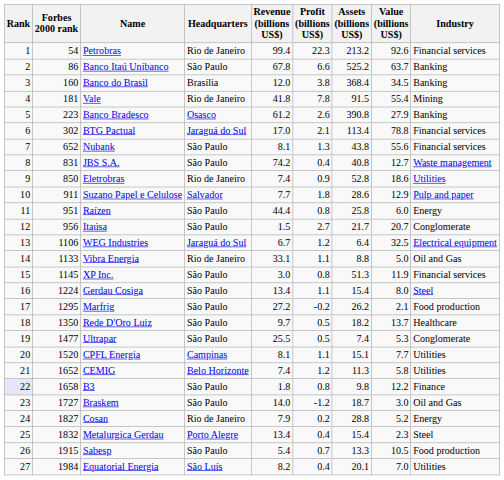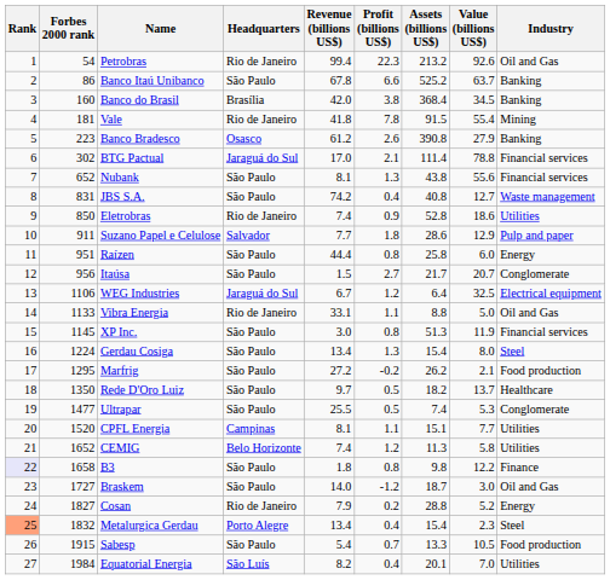 <table class="wikitable sortable" style="text-align:right;">
 <tr>
 <th align="center">Rank</th>
 <th align="center">Forbes <br>2000 rank</th>
 <th align="center">Name</th>
 <th align="center">Headquarters</th>
 <th align="center">Revenue<br>(billions <br>US$)</th>
 <th align="center">Profit<br>(billions <br>US$)</th>
 <th align="center">Assets<br>(billions <br>US$)</th>
 <th align="center">Value<br>(billions <br>US$)</th>
 <th align="center">Industry</th>
 </tr>
 <tr>
 <td>1</td>
 <td>54</td>
 <td align="left"><a href='#'>Petrobras</a></td>
 <td align="left">Rio de Janeiro</td>
 <td>99.4</td>
 <td>22.3</td>
 <td>213.2</td>
 <td>92.6</td>
-<td align="left">Financial services</td>
+<td align="left">Oil and Gas</td>
 </tr>
 <tr>
 <td>2</td>
 <td>86</td>
 <td align="left"><a href='#'>Banco Itaú Unibanco</a></td>
 <td align="left">São Paulo</td>
 <td>67.8</td>
 <td>6.6</td>
 <td>525.2</td>
 <td>63.7</td>
 <td align="left">Banking</td>
 </tr>
 <tr>
 <td>3</td>
 <td>160</td>
 <td align="left"><a href='#'>Banco do Brasil</a></td>
 <td align="left">Brasília</td>
-<td>12.0</td>
+<td>42.0</td>
 <td>3.8</td>
 <td>368.4</td>
 <td>34.5</td>
 <td align="left">Banking</td>
 </tr>
 <tr>
 <td>4</td>
 <td>181</td>
 <td align="left"><a href='#'>Vale</a></td>
 <td align="left">Rio de Janeiro</td>
 <td>41.8</td>
 <td>7.8</td>
 <td>91.5</td>
 <td>55.4</td>
 <td align="left">Mining</td>
 </tr>
 <tr>
 <td>5</td>
 <td>223</td>
 <td align="left"><a href='#'>Banco Bradesco</a></td>
 <td align="left"><a href='#'>Osasco</a></td>
 <td>61.2</td>
 <td>2.6</td>
 <td>390.8</td>
 <td>27.9</td>
 <td align="left">Banking</td>
 </tr>
 <tr>
 <td>6</td>
 <td>302</td>
 <td align="left"><a href='#'>BTG Pactual</a></td>
 <td align="left"><a href='#'>Jaraguá do Sul</a></td>
 <td>17.0</td>
 <td>2.1</td>
-<td>113.4</td>
+<td>111.4</td>
 <td>78.8</td>
 <td align="left">Financial services</td>
 </tr>
 <tr>
 <td>7</td>
 <td>652</td>
 <td align="left"><a href='#'>Nubank</a></td>
 <td align="left">São Paulo</td>
 <td>8.1</td>
 <td>1.3</td>
 <td>43.8</td>
 <td>55.6</td>
 <td align="left">Financial services</td>
 </tr>
 <tr>
 <td>8</td>
 <td>831</td>
 <td align="left"><a href='#'>JBS S.A.</a></td>
 <td align="left">São Paulo</td>
 <td>74.2</td>
 <td>0.4</td>
 <td>40.8</td>
 <td>12.7</td>
 <td align="left"><a href='#'>Waste management</a></td>
 </tr>
 <tr>
 <td>9</td>
 <td>850</td>
 <td align="left"><a href='#'>Eletrobras</a></td>
 <td align="left">Rio de Janeiro</td>
 <td>7.4</td>
 <td>0.9</td>
 <td>52.8</td>
 <td>18.6</td>
 <td align="left"><a href='#'>Utilities</a></td>
 </tr>
 <tr>
 <td>10</td>
 <td>911</td>
 <td align="left"><a href='#'>Suzano Papel e Celulose</a></td>
 <td align="left"><a href='#'>Salvador</a></td>
 <td>7.7</td>
 <td>1.8</td>
 <td>28.6</td>
 <td>12.9</td>
 <td align="left"><a href='#'>Pulp and paper</a></td>
 </tr>
 <tr>
 <td>11</td>
 <td>951</td>
 <td align="left"><a href='#'>Raízen</a></td>
 <td align="left">São Paulo</td>
 <td>44.4</td>
 <td>0.8</td>
 <td>25.8</td>
 <td>6.0</td>
 <td align="left">Energy</td>
 </tr>
 <tr>
 <td>12</td>
 <td>956</td>
 <td align="left"><a href='#'>Itaúsa</a></td>
 <td align="left">São Paulo</td>
 <td>1.5</td>
 <td>2.7</td>
 <td>21.7</td>
 <td>20.7</td>
 <td align="left">Conglomerate</td>
 </tr>
 <tr>
 <td>13</td>
 <td>1106</td>
 <td align="left"><a href='#'>WEG Industries</a></td>
 <td align="left"><a href='#'>Jaraguá do Sul</a></td>
 <td>6.7</td>
 <td>1.2</td>
 <td>6.4</td>
 <td>32.5</td>
 <td align="left"><a href='#'>Electrical equipment</a></td>
 </tr>
 <tr>
 <td>14</td>
 <td>1133</td>
 <td align="left"><a href='#'>Vibra Energia</a></td>
 <td align="left">Rio de Janeiro</td>
 <td>33.1</td>
 <td>1.1</td>
 <td>8.8</td>
 <td>5.0</td>
 <td align="left">Oil and Gas</td>
 </tr>
 <tr>
 <td>15</td>
 <td>1145</td>
 <td align="left"><a href='#'>XP Inc.</a></td>
 <td align="left">São Paulo</td>
 <td>3.0</td>
 <td>0.8</td>
 <td>51.3</td>
 <td>11.9</td>
 <td align="left">Financial services</td>
 </tr>
 <tr>
 <td>16</td>
 <td>1224</td>
 <td align="left"><a href='#'>Gerdau Cosiga</a></td>
 <td align="left">São Paulo</td>
 <td>13.4</td>
-<td>1.1</td>
+<td>1.3</td>
 <td>15.4</td>
 <td>8.0</td>
 <td align="left"><a href='#'>Steel</a></td>
 </tr>
 <tr>
 <td>17</td>
 <td>1295</td>
 <td align="left"><a href='#'>Marfrig</a></td>
 <td align="left">São Paulo</td>
 <td>27.2</td>
 <td>-0.2</td>
 <td>26.2</td>
 <td>2.1</td>
 <td align="left">Food production</td>
 </tr>
 <tr>
 <td>18</td>
 <td>1350</td>
 <td align="left"><a href='#'>Rede D'Oro Luiz</a></td>
 <td align="left">São Paulo</td>
 <td>9.7</td>
 <td>0.5</td>
 <td>18.2</td>
 <td>13.7</td>
 <td align="left">Healthcare</td>
 </tr>
 <tr>
 <td>19</td>
 <td>1477</td>
 <td align="left"><a href='#'>Ultrapar</a></td>
 <td align="left">São Paulo</td>
 <td>25.5</td>
 <td>0.5</td>
 <td>7.4</td>
 <td>5.3</td>
 <td align="left">Conglomerate</td>
 </tr>
 <tr>
 <td>20</td>
 <td>1520</td>
 <td align="left"><a href='#'>CPFL Energia</a></td>
 <td align="left"><a href='#'>Campinas</a></td>
 <td>8.1</td>
 <td>1.1</td>
 <td>15.1</td>
 <td>7.7</td>
 <td align="left">Utilities</td>
 </tr>
 <tr>
 <td>21</td>
 <td>1652</td>
 <td align="left"><a href='#'>CEMIG</a></td>
 <td align="left"><a href='#'>Belo Horizonte</a></td>
 <td>7.4</td>
 <td>1.2</td>
 <td>11.3</td>
 <td>5.8</td>
 <td align="left">Utilities</td>
 </tr>
 <tr>
 <td style="background: lavender;">22</td>
 <td>1658</td>
 <td align="left"><a href='#'>B3</a></td>
 <td align="left">São Paulo</td>
 <td>1.8</td>
 <td>0.8</td>
 <td>9.8</td>
 <td>12.2</td>
 <td align="left">Finance</td>
 </tr>
 <tr>
 <td>23</td>
 <td>1727</td>
 <td align="left"><a href='#'>Braskem</a></td>
 <td align="left">São Paulo</td>
 <td>14.0</td>
 <td>-1.2</td>
 <td>18.7</td>
 <td>3.0</td>
 <td align="left">Oil and Gas</td>
 </tr>
 <tr>
 <td>24</td>
 <td>1827</td>
 <td align="left"><a href='#'>Cosan</a></td>
 <td align="left">Rio de Janeiro</td>
 <td>7.9</td>
 <td>0.2</td>
 <td>28.8</td>
 <td>5.2</td>
 <td align="left">Energy</td>
 </tr>
 <tr>
-<td>25</td>
+<td style="background: lightsalmon;">25</td>
 <td>1832</td>
 <td align="left"><a href='#'>Metalurgica Gerdau</a></td>
 <td align="left"><a href='#'>Porto Alegre</a></td>
 <td>13.4</td>
 <td>0.4</td>
 <td>15.4</td>
 <td>2.3</td>
 <td align="left">Steel</td>
 </tr>
 <tr>
 <td>26</td>
 <td>1915</td>
 <td align="left"><a href='#'>Sabesp</a></td>
 <td align="left">São Paulo</td>
 <td>5.4</td>
 <td>0.7</td>
 <td>13.3</td>
 <td>10.5</td>
 <td align="left">Food production</td>
 </tr>
 <tr>
 <td>27</td>
 <td>1984</td>
 <td align="left"><a href='#'>Equatorial Energia</a></td>
 <td align="left"><a href='#'>São Luís</a></td>
 <td>8.2</td>
 <td>0.4</td>
 <td>20.1</td>
 <td>7.0</td>
 <td align="left">Utilities</td>
 </tr>
 </table>
